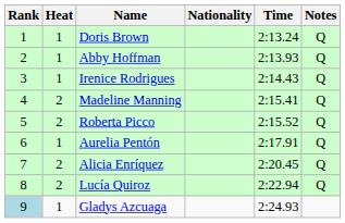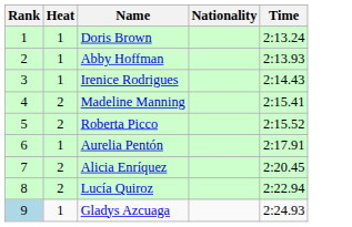 <table class="wikitable sortable" style="text-align:center">
 <tr>
 <th>Rank</th>
 <th>Heat</th>
 <th>Name</th>
 <th>Nationality</th>
 <th>Time</th>
-<th>Notes</th>
 </tr>
 <tr bgcolor=ccffcc>
 <td>1</td>
 <td>1</td>
 <td align=left><a href='#'>Doris Brown</a></td>
 <td align=left></td>
 <td>2:13.24</td>
-<td>Q</td>
 </tr>
 <tr bgcolor=ccffcc>
 <td>2</td>
 <td>1</td>
 <td align=left><a href='#'>Abby Hoffman</a></td>
 <td align=left></td>
 <td>2:13.93</td>
-<td>Q</td>
 </tr>
 <tr bgcolor=ccffcc>
 <td>3</td>
 <td>1</td>
 <td align=left><a href='#'>Irenice Rodrigues</a></td>
 <td align=left></td>
 <td>2:14.43</td>
-<td>Q</td>
 </tr>
 <tr bgcolor=ccffcc>
 <td>4</td>
 <td>2</td>
 <td align=left><a href='#'>Madeline Manning</a></td>
 <td align=left></td>
 <td>2:15.41</td>
-<td>Q</td>
 </tr>
 <tr bgcolor=ccffcc>
 <td>5</td>
 <td>2</td>
 <td align=left><a href='#'>Roberta Picco</a></td>
 <td align=left></td>
 <td>2:15.52</td>
-<td>Q</td>
 </tr>
 <tr bgcolor=ccffcc>
 <td>6</td>
 <td>1</td>
 <td align=left><a href='#'>Aurelia Pentón</a></td>
 <td align=left></td>
 <td>2:17.91</td>
-<td>Q</td>
 </tr>
 <tr bgcolor=ccffcc>
 <td>7</td>
 <td>2</td>
 <td align=left><a href='#'>Alicia Enríquez</a></td>
 <td align=left></td>
 <td>2:20.45</td>
-<td>Q</td>
 </tr>
 <tr bgcolor=ccffcc>
 <td>8</td>
 <td>2</td>
 <td align=left><a href='#'>Lucía Quiroz</a></td>
 <td align=left></td>
 <td>2:22.94</td>
-<td>Q</td>
 </tr>
 <tr>
 <td style="background: lightblue;">9</td>
 <td>1</td>
 <td align=left><a href='#'>Gladys Azcuaga</a></td>
 <td align=left></td>
 <td>2:24.93</td>
-<td></td>
 </tr>
 </table>
